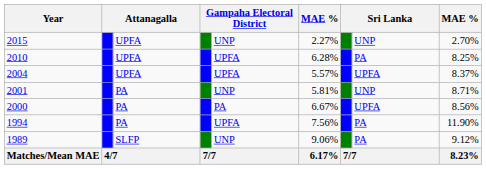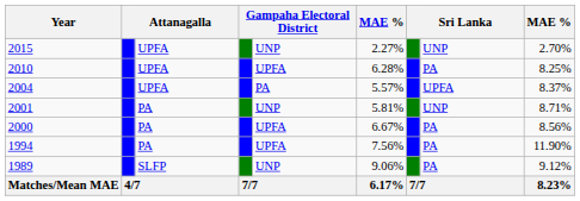 <table class="wikitable">
 <tr>
 <th>Year</th>
 <th colspan="2" width="144px">Attanagalla</th>
 <th colspan="2" width="144px"><a href='#'>Gampaha Electoral District</a></th>
 <th><a href='#'>MAE</a> %</th>
 <th colspan="2" width="144px">Sri Lanka</th>
 <th>MAE %</th>
 </tr>
 <tr>
 <td><a href='#'>2015</a></td>
 <td style="background-color:blue;" width="10px"></td>
 <td style="text-align:left;"><a href='#'>UPFA</a></td>
 <td style="background-color:green;" width="10px"></td>
 <td style="text-align:left;"><a href='#'>UNP</a></td>
 <td style="text-align:right;">2.27%</td>
 <td style="background-color:green;" width="10px"></td>
 <td style="text-align:left;"><a href='#'>UNP</a></td>
 <td style="text-align:right;">2.70%</td>
 </tr>
 <tr>
 <td><a href='#'>2010</a></td>
 <td style="background-color:blue;" width="10px"></td>
 <td style="text-align:left;"><a href='#'>UPFA</a></td>
 <td style="background-color:blue;" width="10px"></td>
 <td style="text-align:left;"><a href='#'>UPFA</a></td>
 <td style="text-align:right;">6.28%</td>
 <td style="background-color:blue;" width="10px"></td>
 <td style="text-align:left;"><a href='#'>PA</a></td>
 <td style="text-align:right;">8.25%</td>
 </tr>
 <tr>
 <td><a href='#'>2004</a></td>
 <td style="background-color:blue;" width="10px"></td>
 <td style="text-align:left;"><a href='#'>UPFA</a></td>
 <td style="background-color:blue;" width="10px"></td>
-<td style="text-align:left;"><a href='#'>UPFA</a></td>
+<td style="text-align:left;"><a href='#'>PA</a></td>
 <td style="text-align:right;">5.57%</td>
 <td style="background-color:blue;" width="10px"></td>
 <td style="text-align:left;"><a href='#'>UPFA</a></td>
 <td style="text-align:right;">8.37%</td>
 </tr>
 <tr>
 <td><a href='#'>2001</a></td>
 <td style="background-color:blue;" width="10px"></td>
 <td style="text-align:left;"><a href='#'>PA</a></td>
 <td style="background-color:green;" width="10px"></td>
 <td style="text-align:left;"><a href='#'>UNP</a></td>
 <td style="text-align:right;">5.81%</td>
 <td style="background-color:green;" width="10px"></td>
 <td style="text-align:left;"><a href='#'>UNP</a></td>
 <td style="text-align:right;">8.71%</td>
 </tr>
 <tr>
 <td><a href='#'>2000</a></td>
 <td style="background-color:blue;" width="10px"></td>
 <td style="text-align:left;"><a href='#'>PA</a></td>
 <td style="background-color:blue;" width="10px"></td>
-<td style="text-align:left;"><a href='#'>PA</a></td>
+<td style="text-align:left;"><a href='#'>UPFA</a></td>
 <td style="text-align:right;">6.67%</td>
 <td style="background-color:blue;" width="10px"></td>
-<td style="text-align:left;"><a href='#'>UPFA</a></td>
+<td style="text-align:left;"><a href='#'>PA</a></td>
 <td style="text-align:right;">8.56%</td>
 </tr>
 <tr>
 <td><a href='#'>1994</a></td>
 <td style="background-color:blue;" width="10px"></td>
 <td style="text-align:left;"><a href='#'>PA</a></td>
 <td style="background-color:blue;" width="10px"></td>
 <td style="text-align:left;"><a href='#'>UPFA</a></td>
 <td style="text-align:right;">7.56%</td>
 <td style="background-color:blue;" width="10px"></td>
 <td style="text-align:left;"><a href='#'>PA</a></td>
 <td style="text-align:right;">11.90%</td>
 </tr>
 <tr>
 <td><a href='#'>1989</a></td>
 <td style="background-color:blue;" width="10px"></td>
 <td style="text-align:left;"><a href='#'>SLFP</a></td>
 <td style="background-color:green;" width="10px"></td>
 <td style="text-align:left;"><a href='#'>UNP</a></td>
 <td style="text-align:right;">9.06%</td>
 <td style="background-color:green;" width="10px"></td>
 <td style="text-align:left;"><a href='#'>PA</a></td>
 <td style="text-align:right;">9.12%</td>
 </tr>
 <tr>
 <th>Matches/Mean MAE</th>
 <th style="text-align:left;"colspan="2" width="144px">4/7</th>
 <th style="text-align:left;"colspan="2" width="144px">7/7</th>
 <th style="text-align:right;">6.17%</th>
 <th style="text-align:left;"colspan="2" width="144px">7/7</th>
 <th style="text-align:right;">8.23%</th>
 </tr>
 </table>
